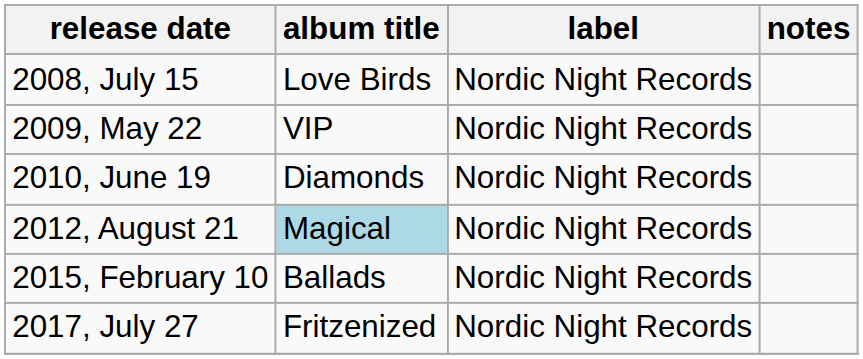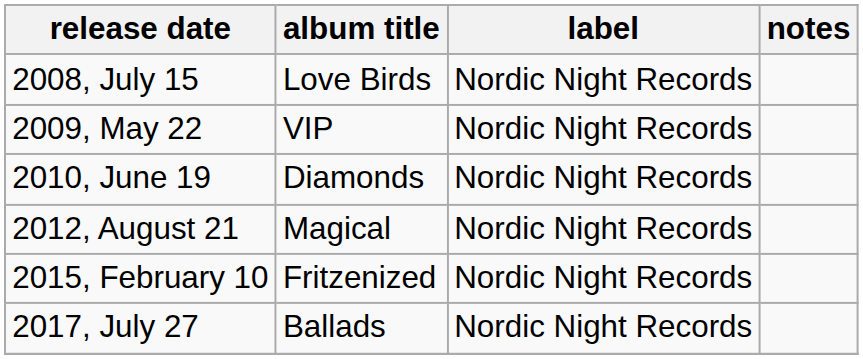 <table class="wikitable">
 <tr>
 <th>release date</th>
 <th>album title</th>
 <th>label</th>
 <th>notes</th>
 </tr>
 <tr>
 <td>2008, July 15</td>
 <td>Love Birds</td>
 <td>Nordic Night Records</td>
 <td></td>
 </tr>
 <tr>
 <td>2009, May 22</td>
 <td>VIP</td>
 <td>Nordic Night Records</td>
 <td></td>
 </tr>
 <tr>
 <td>2010, June 19</td>
 <td>Diamonds</td>
 <td>Nordic Night Records</td>
 <td></td>
 </tr>
 <tr>
 <td>2012, August 21</td>
-<td style="background: lightblue;">Magical</td>
+<td>Magical</td>
 <td>Nordic Night Records</td>
 <td></td>
 </tr>
 <tr>
 <td>2015, February 10</td>
-<td>Ballads</td>
+<td>Fritzenized</td>
 <td>Nordic Night Records</td>
 <td></td>
 </tr>
 <tr>
 <td>2017, July 27</td>
-<td>Fritzenized</td>
+<td>Ballads</td>
 <td>Nordic Night Records</td>
 <td></td>
 </tr>
 <tr>
 </tr>
 </table>
